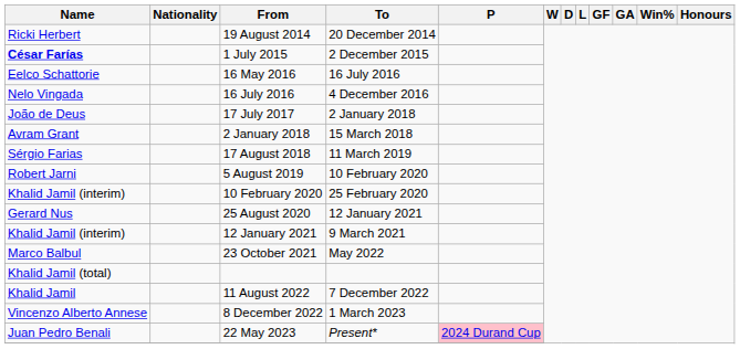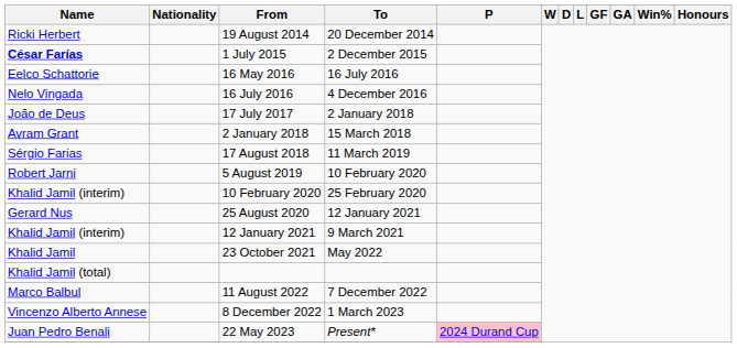 <table class="wikitable plainrowheaders sortable" style="text-align:center">
 <tr>
 <th>Name</th>
 <th>Nationality</th>
 <th>From</th>
 <th class="unsortable">To</th>
 <th>P</th>
 <th>W</th>
 <th>D</th>
 <th>L</th>
 <th>GF</th>
 <th>GA</th>
 <th>Win%</th>
 <th>Honours</th>
 </tr>
 <tr>
 <td scope=row style=text-align:left><a href='#'>Ricki Herbert</a></td>
 <td align=left></td>
 <td align=left>19 August 2014</td>
 <td align=left>20 December 2014<br></td>
 <td></td>
 </tr>
 <tr>
 <td scope=row style=text-align:left><strong><a href='#'>César Farías</a></strong></td>
 <td align=left></td>
 <td align=left>1 July 2015</td>
 <td align=left>2 December 2015<br></td>
 <td></td>
 </tr>
 <tr>
 <td scope=row style=text-align:left><a href='#'>Eelco Schattorie</a></td>
 <td align=left></td>
 <td align=left>16 May 2016</td>
 <td align=left>16 July 2016<br></td>
 <td></td>
 </tr>
 <tr>
 <td scope=row style=text-align:left><a href='#'>Nelo Vingada</a></td>
 <td align=left></td>
 <td align=left>16 July 2016</td>
 <td align=left>4 December 2016<br></td>
 <td></td>
 </tr>
 <tr>
 <td scope=row style=text-align:left><a href='#'>João de Deus</a></td>
 <td align=left></td>
 <td align=left>17 July 2017</td>
 <td align=left>2 January 2018<br></td>
 <td></td>
 </tr>
 <tr>
 <td scope=row style=text-align:left><a href='#'>Avram Grant</a></td>
 <td align=left></td>
 <td align=left>2 January 2018</td>
 <td align=left>15 March 2018<br></td>
 <td></td>
 </tr>
 <tr>
 <td scope=row style=text-align:left><a href='#'>Sérgio Farias</a></td>
 <td align=left></td>
 <td align=left>17 August 2018</td>
 <td align=left>11 March 2019<br></td>
 <td></td>
 </tr>
 <tr>
 <td scope=row style=text-align:left><a href='#'>Robert Jarni</a></td>
 <td align=left></td>
 <td align=left>5 August 2019</td>
 <td align=left>10 February 2020<br></td>
 <td></td>
 </tr>
 <tr>
 <td scope=row style=text-align:left><a href='#'>Khalid Jamil</a> (interim)</td>
 <td align=left></td>
 <td align=left>10 February 2020</td>
 <td align=left>25 February 2020<br></td>
 <td></td>
 </tr>
 <tr>
 <td scope=row style=text-align:left><a href='#'>Gerard Nus</a></td>
 <td align=left></td>
 <td align=left>25 August 2020</td>
 <td align=left>12 January 2021<br></td>
 <td></td>
 </tr>
 <tr>
 <td scope=row style=text-align:left><a href='#'>Khalid Jamil</a> (interim)</td>
 <td align=left></td>
 <td align=left>12 January 2021</td>
 <td align=left>9 March 2021<br></td>
 <td></td>
 </tr>
 <tr>
-<td scope=row style=text-align:left><a href='#'>Marco Balbul</a></td>
+<td scope=row style=text-align:left><a href='#'>Khalid Jamil</a></td>
 <td align=left></td>
 <td align=left>23 October 2021</td>
 <td align=left>May 2022<br></td>
 <td></td>
 </tr>
 <tr>
 <td scope=row style=text-align:left><a href='#'>Khalid Jamil</a> (total)</td>
 <td align=left></td>
 <td align=left></td>
 <td align=left><br></td>
 <td></td>
 </tr>
 <tr>
-<td scope=row style=text-align:left><a href='#'>Khalid Jamil</a></td>
+<td scope=row style=text-align:left><a href='#'>Marco Balbul</a></td>
 <td align=left></td>
 <td align=left>11 August 2022</td>
 <td align=left>7 December 2022<br></td>
 <td></td>
 </tr>
 <tr>
 <td scope=row style=text-align:left><a href='#'>Vincenzo Alberto Annese</a></td>
 <td align=left></td>
 <td align=left>8 December 2022</td>
 <td align=left>1 March 2023<br></td>
 <td></td>
 </tr>
 <tr>
 <td scope=row style=text-align:left><a href='#'>Juan Pedro Benali</a></td>
 <td align=left></td>
 <td align=left>22 May 2023</td>
 <td align=left><em>Present*</em><br></td>
 <td style="background: pink;"><a href='#'>2024 Durand Cup</a></td>
 </tr>
 <tr>
 </tr>
 </table>
